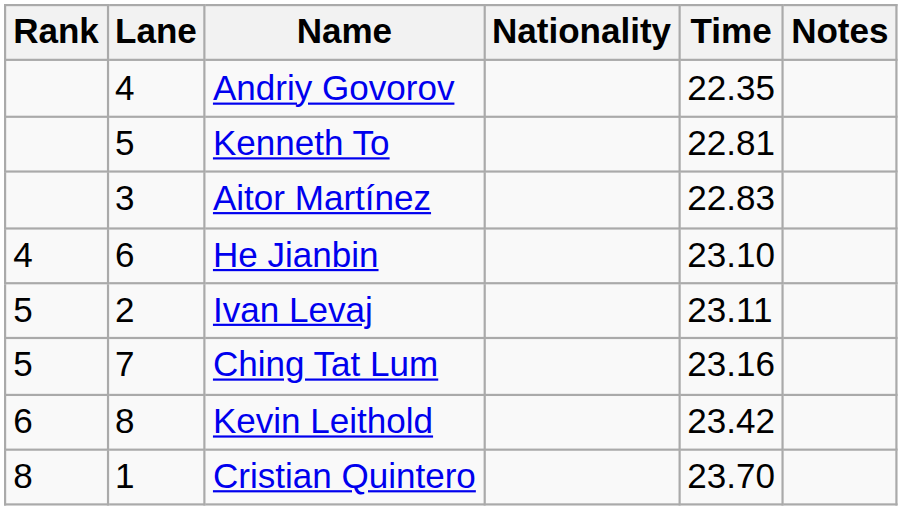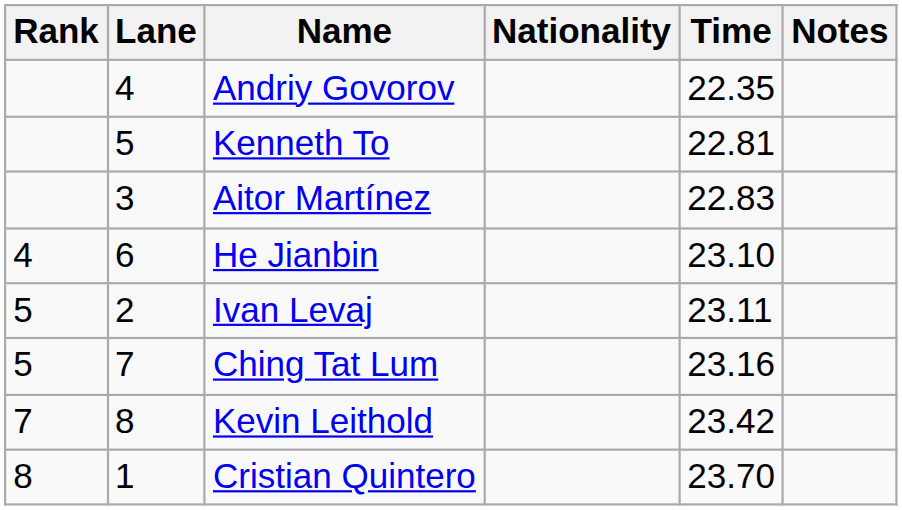 <table class="wikitable">
 <tr>
 <th>Rank</th>
 <th>Lane</th>
 <th>Name</th>
 <th>Nationality</th>
 <th>Time</th>
 <th>Notes</th>
 </tr>
 <tr>
 <td></td>
 <td>4</td>
 <td><a href='#'>Andriy Govorov</a></td>
 <td></td>
 <td>22.35</td>
 <td></td>
 </tr>
 <tr>
 <td></td>
 <td>5</td>
 <td><a href='#'>Kenneth To</a></td>
 <td></td>
 <td>22.81</td>
 <td></td>
 </tr>
 <tr>
 <td></td>
 <td>3</td>
 <td><a href='#'>Aitor Martínez</a></td>
 <td></td>
 <td>22.83</td>
 <td></td>
 </tr>
 <tr>
 <td>4</td>
 <td>6</td>
 <td><a href='#'>He Jianbin</a></td>
 <td></td>
 <td>23.10</td>
 <td></td>
 </tr>
 <tr>
 <td>5</td>
 <td>2</td>
 <td><a href='#'>Ivan Levaj</a></td>
 <td></td>
 <td>23.11</td>
 <td></td>
 </tr>
 <tr>
 <td>5</td>
 <td>7</td>
 <td><a href='#'>Ching Tat Lum</a></td>
 <td></td>
 <td>23.16</td>
 <td></td>
 </tr>
 <tr>
-<td>6</td>
+<td>7</td>
 <td>8</td>
 <td><a href='#'>Kevin Leithold</a></td>
 <td></td>
 <td>23.42</td>
 <td></td>
 </tr>
 <tr>
 <td>8</td>
 <td>1</td>
 <td><a href='#'>Cristian Quintero</a></td>
 <td></td>
 <td>23.70</td>
 <td></td>
 </tr>
 </table>
